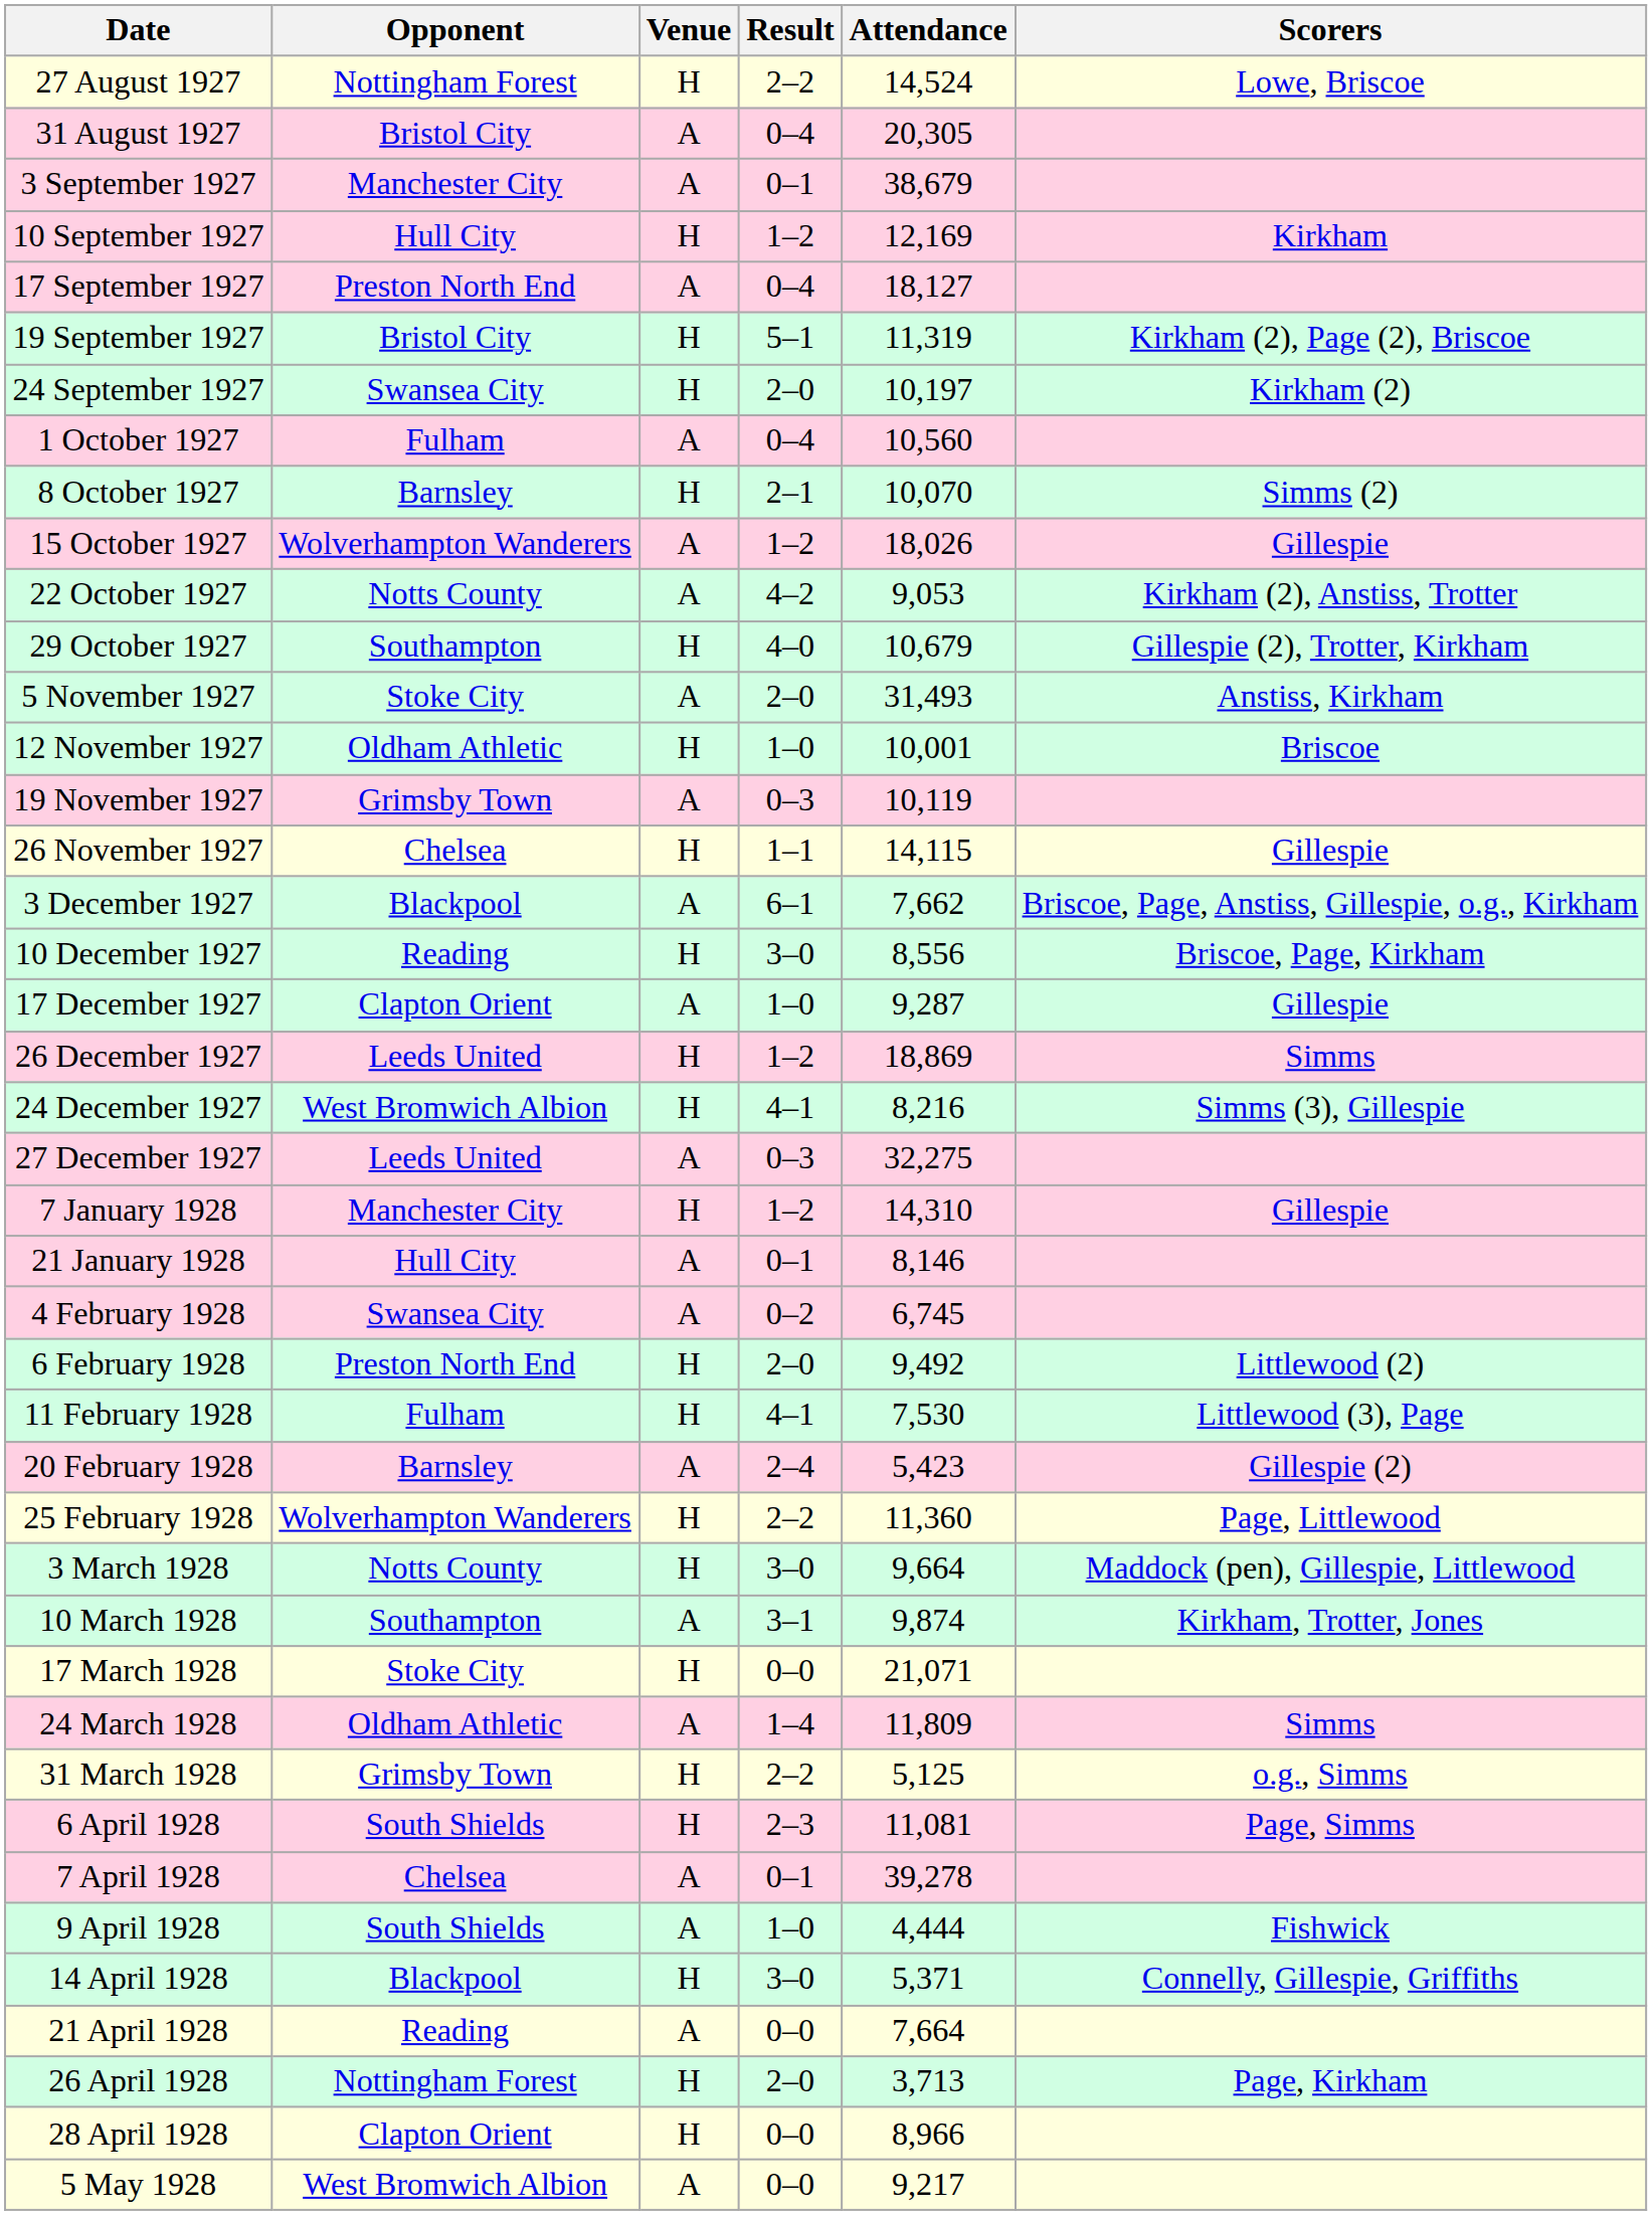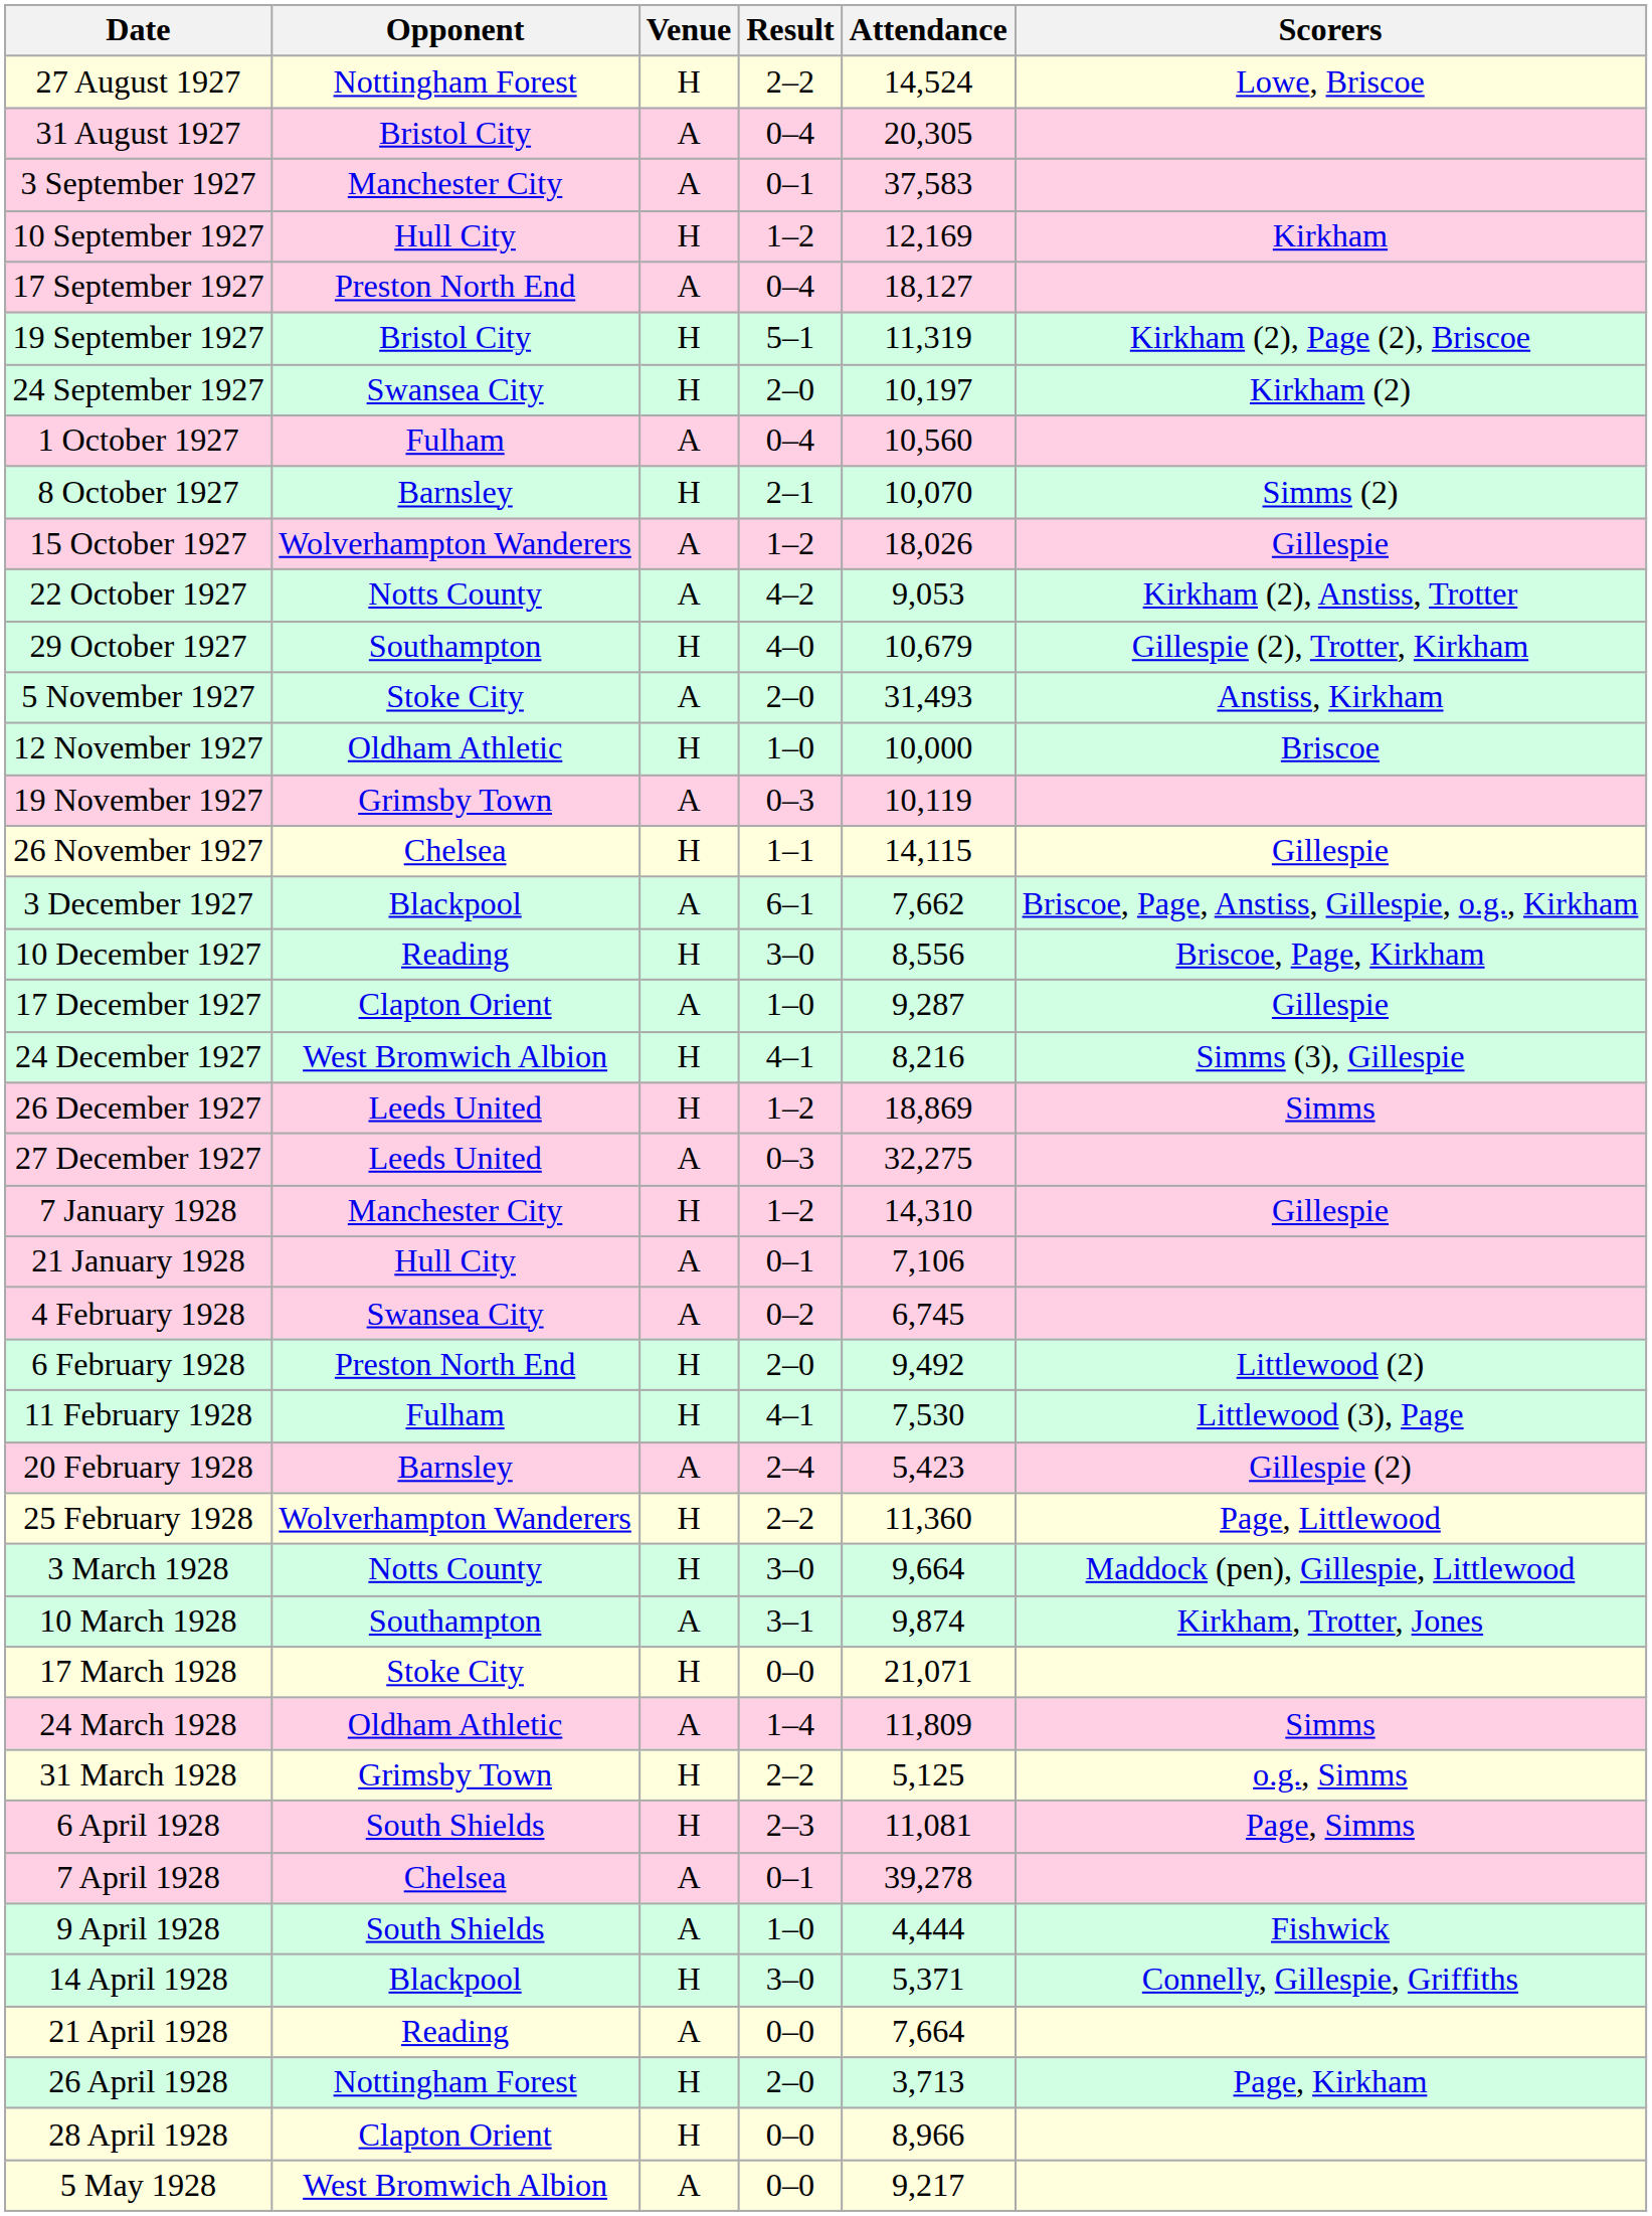 <table class="wikitable sortable" style="font-size:100%; text-align:center">
 <tr>
 <th>Date</th>
 <th>Opponent</th>
 <th>Venue</th>
 <th>Result</th>
 <th>Attendance</th>
 <th>Scorers</th>
 </tr>
 <tr style="background-color: #ffffdd;">
 <td>27 August 1927</td>
 <td><a href='#'>Nottingham Forest</a></td>
 <td>H</td>
 <td>2–2</td>
 <td>14,524</td>
 <td><a href='#'>Lowe</a>, <a href='#'>Briscoe</a></td>
 </tr>
 <tr style="background-color: #ffd0e3;">
 <td>31 August 1927</td>
 <td><a href='#'>Bristol City</a></td>
 <td>A</td>
 <td>0–4</td>
 <td>20,305</td>
 <td></td>
 </tr>
 <tr style="background-color: #ffd0e3;">
 <td>3 September 1927</td>
 <td><a href='#'>Manchester City</a></td>
 <td>A</td>
 <td>0–1</td>
-<td>38,679</td>
+<td>37,583</td>
 <td></td>
 </tr>
 <tr style="background-color: #ffd0e3;">
 <td>10 September 1927</td>
 <td><a href='#'>Hull City</a></td>
 <td>H</td>
 <td>1–2</td>
 <td>12,169</td>
 <td><a href='#'>Kirkham</a></td>
 </tr>
 <tr style="background-color: #ffd0e3;">
 <td>17 September 1927</td>
 <td><a href='#'>Preston North End</a></td>
 <td>A</td>
 <td>0–4</td>
 <td>18,127</td>
 <td></td>
 </tr>
 <tr style="background-color: #d0ffe3;">
 <td>19 September 1927</td>
 <td><a href='#'>Bristol City</a></td>
 <td>H</td>
 <td>5–1</td>
 <td>11,319</td>
 <td><a href='#'>Kirkham</a> (2), <a href='#'>Page</a> (2), <a href='#'>Briscoe</a></td>
 </tr>
 <tr style="background-color: #d0ffe3;">
 <td>24 September 1927</td>
 <td><a href='#'>Swansea City</a></td>
 <td>H</td>
 <td>2–0</td>
 <td>10,197</td>
 <td><a href='#'>Kirkham</a> (2)</td>
 </tr>
 <tr style="background-color: #ffd0e3;">
 <td>1 October 1927</td>
 <td><a href='#'>Fulham</a></td>
 <td>A</td>
 <td>0–4</td>
 <td>10,560</td>
 <td></td>
 </tr>
 <tr style="background-color: #d0ffe3;">
 <td>8 October 1927</td>
 <td><a href='#'>Barnsley</a></td>
 <td>H</td>
 <td>2–1</td>
 <td>10,070</td>
 <td><a href='#'>Simms</a> (2)</td>
 </tr>
 <tr style="background-color: #ffd0e3;">
 <td>15 October 1927</td>
 <td><a href='#'>Wolverhampton Wanderers</a></td>
 <td>A</td>
 <td>1–2</td>
 <td>18,026</td>
 <td><a href='#'>Gillespie</a></td>
 </tr>
 <tr style="background-color: #d0ffe3;">
 <td>22 October 1927</td>
 <td><a href='#'>Notts County</a></td>
 <td>A</td>
 <td>4–2</td>
 <td>9,053</td>
 <td><a href='#'>Kirkham</a> (2), <a href='#'>Anstiss</a>, <a href='#'>Trotter</a></td>
 </tr>
 <tr style="background-color: #d0ffe3;">
 <td>29 October 1927</td>
 <td><a href='#'>Southampton</a></td>
 <td>H</td>
 <td>4–0</td>
 <td>10,679</td>
 <td><a href='#'>Gillespie</a> (2), <a href='#'>Trotter</a>, <a href='#'>Kirkham</a></td>
 </tr>
 <tr style="background-color: #d0ffe3;">
 <td>5 November 1927</td>
 <td><a href='#'>Stoke City</a></td>
 <td>A</td>
 <td>2–0</td>
 <td>31,493</td>
 <td><a href='#'>Anstiss</a>, <a href='#'>Kirkham</a></td>
 </tr>
 <tr style="background-color: #d0ffe3;">
 <td>12 November 1927</td>
 <td><a href='#'>Oldham Athletic</a></td>
 <td>H</td>
 <td>1–0</td>
-<td>10,001</td>
+<td>10,000</td>
 <td><a href='#'>Briscoe</a></td>
 </tr>
 <tr style="background-color: #ffd0e3;">
 <td>19 November 1927</td>
 <td><a href='#'>Grimsby Town</a></td>
 <td>A</td>
 <td>0–3</td>
 <td>10,119</td>
 <td></td>
 </tr>
 <tr style="background-color: #ffffdd;">
 <td>26 November 1927</td>
 <td><a href='#'>Chelsea</a></td>
 <td>H</td>
 <td>1–1</td>
 <td>14,115</td>
 <td><a href='#'>Gillespie</a></td>
 </tr>
 <tr style="background-color: #d0ffe3;">
 <td>3 December 1927</td>
 <td><a href='#'>Blackpool</a></td>
 <td>A</td>
 <td>6–1</td>
 <td>7,662</td>
 <td><a href='#'>Briscoe</a>, <a href='#'>Page</a>, <a href='#'>Anstiss</a>, <a href='#'>Gillespie</a>, <a href='#'>o.g.</a>, <a href='#'>Kirkham</a></td>
 </tr>
 <tr style="background-color: #d0ffe3;">
 <td>10 December 1927</td>
 <td><a href='#'>Reading</a></td>
 <td>H</td>
 <td>3–0</td>
 <td>8,556</td>
 <td><a href='#'>Briscoe</a>, <a href='#'>Page</a>, <a href='#'>Kirkham</a></td>
 </tr>
 <tr style="background-color: #d0ffe3;">
 <td>17 December 1927</td>
 <td><a href='#'>Clapton Orient</a></td>
 <td>A</td>
 <td>1–0</td>
 <td>9,287</td>
 <td><a href='#'>Gillespie</a></td>
 </tr>
+<tr style="background-color: #d0ffe3;">
+<td>24 December 1927</td>
+<td><a href='#'>West Bromwich Albion</a></td>
+<td>H</td>
+<td>4–1</td>
+<td>8,216</td>
+<td><a href='#'>Simms</a> (3), <a href='#'>Gillespie</a></td>
+</tr>
 <tr style="background-color: #ffd0e3;">
 <td>26 December 1927</td>
 <td><a href='#'>Leeds United</a></td>
 <td>H</td>
 <td>1–2</td>
 <td>18,869</td>
 <td><a href='#'>Simms</a></td>
-</tr>
-<tr style="background-color: #d0ffe3;">
-<td>24 December 1927</td>
-<td><a href='#'>West Bromwich Albion</a></td>
-<td>H</td>
-<td>4–1</td>
-<td>8,216</td>
-<td><a href='#'>Simms</a> (3), <a href='#'>Gillespie</a></td>
 </tr>
 <tr style="background-color: #ffd0e3;">
 <td>27 December 1927</td>
 <td><a href='#'>Leeds United</a></td>
 <td>A</td>
 <td>0–3</td>
 <td>32,275</td>
 <td></td>
 </tr>
 <tr style="background-color: #ffd0e3;">
 <td>7 January 1928</td>
 <td><a href='#'>Manchester City</a></td>
 <td>H</td>
 <td>1–2</td>
 <td>14,310</td>
 <td><a href='#'>Gillespie</a></td>
 </tr>
 <tr style="background-color: #ffd0e3;">
 <td>21 January 1928</td>
 <td><a href='#'>Hull City</a></td>
 <td>A</td>
 <td>0–1</td>
-<td>8,146</td>
+<td>7,106</td>
 <td></td>
 </tr>
 <tr style="background-color: #ffd0e3;">
 <td>4 February 1928</td>
 <td><a href='#'>Swansea City</a></td>
 <td>A</td>
 <td>0–2</td>
 <td>6,745</td>
 <td></td>
 </tr>
 <tr style="background-color: #d0ffe3;">
 <td>6 February 1928</td>
 <td><a href='#'>Preston North End</a></td>
 <td>H</td>
 <td>2–0</td>
 <td>9,492</td>
 <td><a href='#'>Littlewood</a> (2)</td>
 </tr>
 <tr style="background-color: #d0ffe3;">
 <td>11 February 1928</td>
 <td><a href='#'>Fulham</a></td>
 <td>H</td>
 <td>4–1</td>
 <td>7,530</td>
 <td><a href='#'>Littlewood</a> (3), <a href='#'>Page</a></td>
 </tr>
 <tr style="background-color: #ffd0e3;">
 <td>20 February 1928</td>
 <td><a href='#'>Barnsley</a></td>
 <td>A</td>
 <td>2–4</td>
 <td>5,423</td>
 <td><a href='#'>Gillespie</a> (2)</td>
 </tr>
 <tr style="background-color: #ffffdd;">
 <td>25 February 1928</td>
 <td><a href='#'>Wolverhampton Wanderers</a></td>
 <td>H</td>
 <td>2–2</td>
 <td>11,360</td>
 <td><a href='#'>Page</a>, <a href='#'>Littlewood</a></td>
 </tr>
 <tr style="background-color: #d0ffe3;">
 <td>3 March 1928</td>
 <td><a href='#'>Notts County</a></td>
 <td>H</td>
 <td>3–0</td>
 <td>9,664</td>
 <td><a href='#'>Maddock</a> (pen), <a href='#'>Gillespie</a>, <a href='#'>Littlewood</a></td>
 </tr>
 <tr style="background-color: #d0ffe3;">
 <td>10 March 1928</td>
 <td><a href='#'>Southampton</a></td>
 <td>A</td>
 <td>3–1</td>
 <td>9,874</td>
 <td><a href='#'>Kirkham</a>, <a href='#'>Trotter</a>, <a href='#'>Jones</a></td>
 </tr>
 <tr style="background-color: #ffffdd;">
 <td>17 March 1928</td>
 <td><a href='#'>Stoke City</a></td>
 <td>H</td>
 <td>0–0</td>
 <td>21,071</td>
 <td></td>
 </tr>
 <tr style="background-color: #ffd0e3;">
 <td>24 March 1928</td>
 <td><a href='#'>Oldham Athletic</a></td>
 <td>A</td>
 <td>1–4</td>
 <td>11,809</td>
 <td><a href='#'>Simms</a></td>
 </tr>
 <tr style="background-color: #ffffdd;">
 <td>31 March 1928</td>
 <td><a href='#'>Grimsby Town</a></td>
 <td>H</td>
 <td>2–2</td>
 <td>5,125</td>
 <td><a href='#'>o.g.</a>, <a href='#'>Simms</a></td>
 </tr>
 <tr style="background-color: #ffd0e3;">
 <td>6 April 1928</td>
 <td><a href='#'>South Shields</a></td>
 <td>H</td>
 <td>2–3</td>
 <td>11,081</td>
 <td><a href='#'>Page</a>, <a href='#'>Simms</a></td>
 </tr>
 <tr style="background-color: #ffd0e3;">
 <td>7 April 1928</td>
 <td><a href='#'>Chelsea</a></td>
 <td>A</td>
 <td>0–1</td>
 <td>39,278</td>
 <td></td>
 </tr>
 <tr style="background-color: #d0ffe3;">
 <td>9 April 1928</td>
 <td><a href='#'>South Shields</a></td>
 <td>A</td>
 <td>1–0</td>
 <td>4,444</td>
 <td><a href='#'>Fishwick</a></td>
 </tr>
 <tr style="background-color: #d0ffe3;">
 <td>14 April 1928</td>
 <td><a href='#'>Blackpool</a></td>
 <td>H</td>
 <td>3–0</td>
 <td>5,371</td>
 <td><a href='#'>Connelly</a>, <a href='#'>Gillespie</a>, <a href='#'>Griffiths</a></td>
 </tr>
 <tr style="background-color: #ffffdd;">
 <td>21 April 1928</td>
 <td><a href='#'>Reading</a></td>
 <td>A</td>
 <td>0–0</td>
 <td>7,664</td>
 <td></td>
 </tr>
 <tr style="background-color: #d0ffe3;">
 <td>26 April 1928</td>
 <td><a href='#'>Nottingham Forest</a></td>
 <td>H</td>
 <td>2–0</td>
 <td>3,713</td>
 <td><a href='#'>Page</a>, <a href='#'>Kirkham</a></td>
 </tr>
 <tr style="background-color: #ffffdd;">
 <td>28 April 1928</td>
 <td><a href='#'>Clapton Orient</a></td>
 <td>H</td>
 <td>0–0</td>
 <td>8,966</td>
 <td></td>
 </tr>
 <tr style="background-color: #ffffdd;">
 <td>5 May 1928</td>
 <td><a href='#'>West Bromwich Albion</a></td>
 <td>A</td>
 <td>0–0</td>
 <td>9,217</td>
 <td></td>
 </tr>
 </table>
